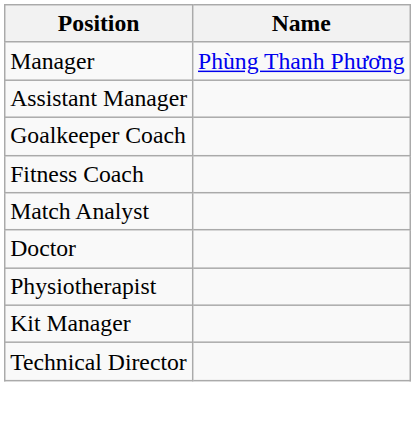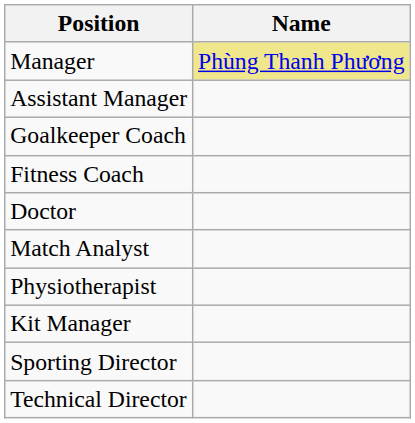 <table class="wikitable">
 <tr>
 <th>Position</th>
 <th>Name</th>
 </tr>
 <tr>
 <td>Manager</td>
-<td> <a href='#'>Phùng Thanh Phương</a></td>
+<td style="background: khaki;"> <a href='#'>Phùng Thanh Phương</a></td>
 </tr>
 <tr>
 <td>Assistant Manager</td>
 <td></td>
 </tr>
 <tr>
 <td>Goalkeeper Coach</td>
 <td></td>
 </tr>
 <tr>
 <td>Fitness Coach</td>
 <td></td>
 </tr>
 <tr>
-<td>Match Analyst</td>
+<td>Doctor</td>
 <td></td>
 </tr>
 <tr>
-<td>Doctor</td>
+<td>Match Analyst</td>
 <td></td>
 </tr>
 <tr>
 <td>Physiotherapist</td>
 <td></td>
 </tr>
 <tr>
 <td>Kit Manager</td>
 <td></td>
 </tr>
 <tr>
+<td>Sporting Director</td>
+<td></td>
+</tr>
+<tr>
 <td>Technical Director</td>
 <td></td>
 </tr>
 </table>
